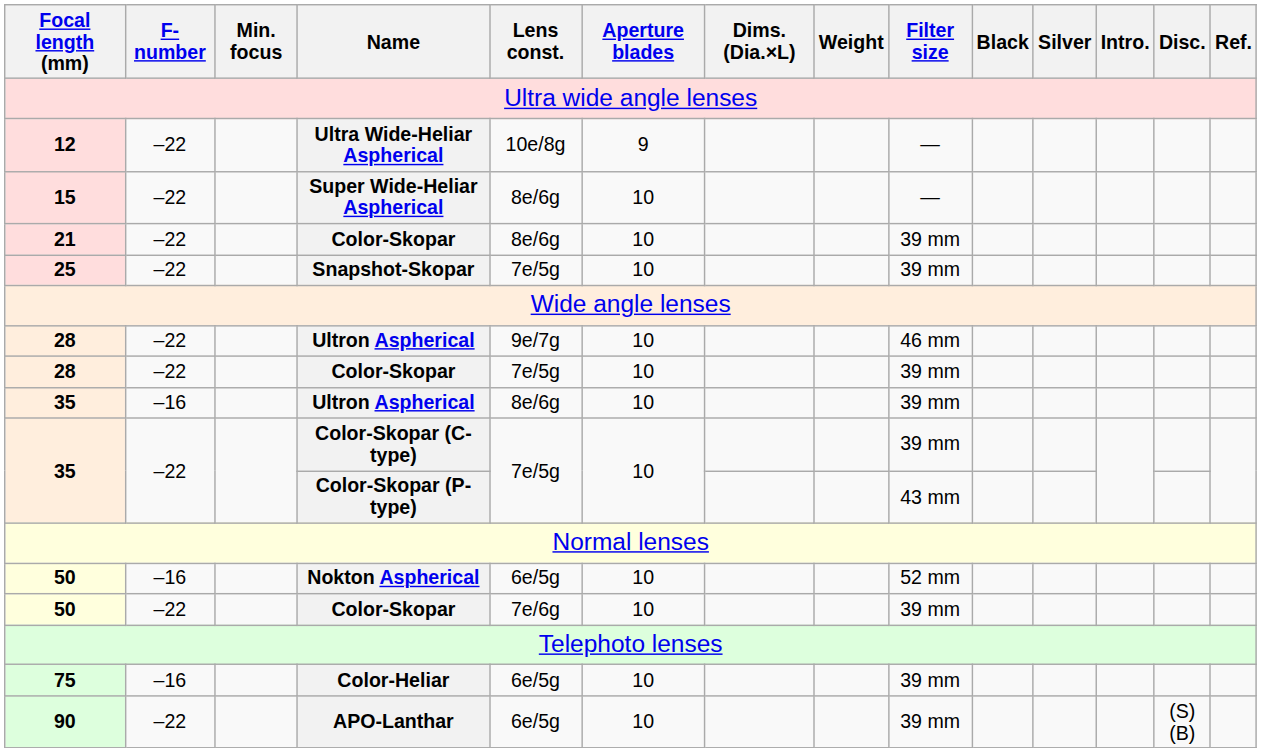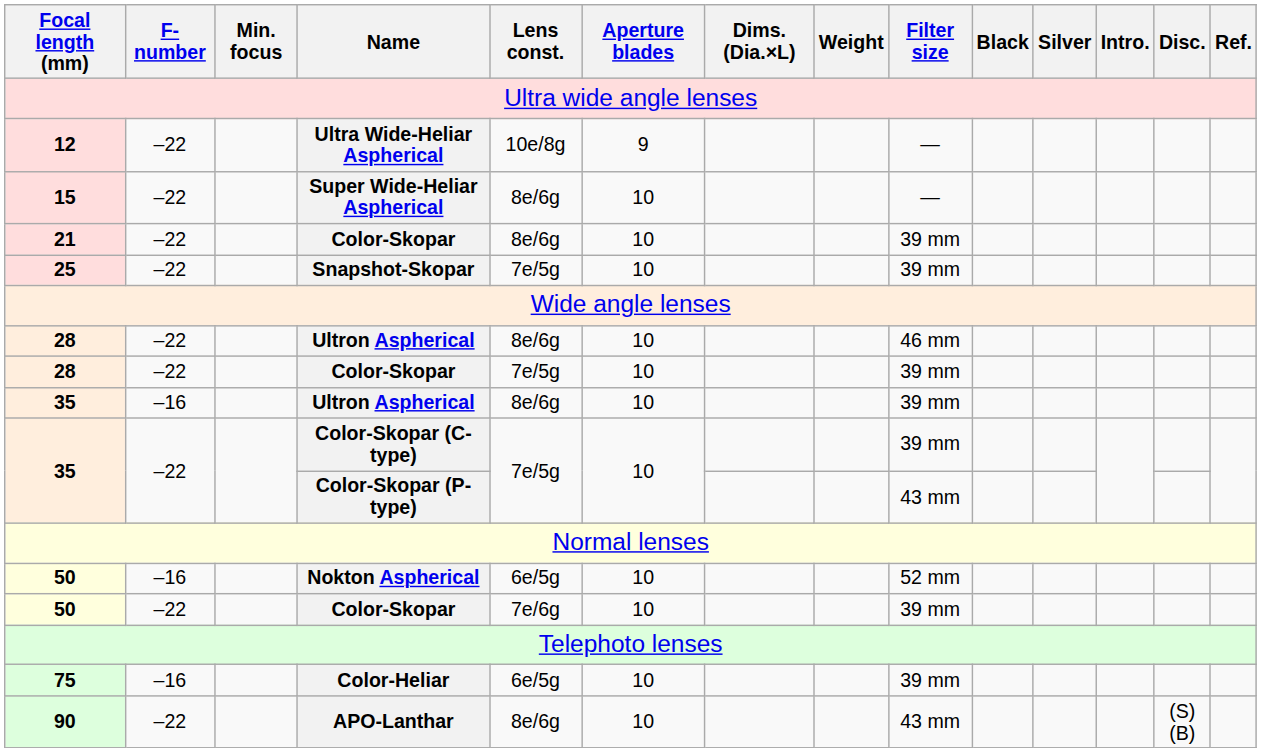 <table class="wikitable sortable" style="font-size:85%;text-align:center;">
 <tr>
 <th><a href='#'>Focal length</a> (mm)</th>
 <th><a href='#'>F-number</a></th>
 <th>Min. focus</th>
 <th>Name</th>
 <th>Lens const.</th>
 <th><a href='#'>Aperture blades</a></th>
 <th>Dims. (Dia.×L)</th>
 <th>Weight</th>
 <th><a href='#'>Filter size</a></th>
 <th>Black</th>
 <th>Silver</th>
 <th>Intro.</th>
 <th>Disc.</th>
 <th class="unsortable">Ref.</th>
 </tr>
 <tr>
 <td colspan=14 style="background:#fdd;font-size:125%;" data-sort-value="zzz-10"><a href='#'>Ultra wide angle lenses</a></td>
 </tr>
 <tr>
 <th style="background:#fdd;">12</th>
 <td>–22</td>
 <td></td>
 <th>Ultra Wide-Heliar <a href='#'>Aspherical</a></th>
 <td>10e/8g</td>
 <td>9</td>
 <td></td>
 <td></td>
 <td>—</td>
 <td></td>
 <td></td>
 <td></td>
 <td></td>
 <td></td>
 </tr>
 <tr>
 <th style="background:#fdd;">15</th>
 <td>–22</td>
 <td></td>
 <th>Super Wide-Heliar <a href='#'>Aspherical</a></th>
 <td>8e/6g</td>
 <td>10</td>
 <td></td>
 <td></td>
 <td>—</td>
 <td></td>
 <td></td>
 <td></td>
 <td></td>
 <td></td>
 </tr>
 <tr>
 <th style="background:#fdd;">21</th>
 <td>–22</td>
 <td></td>
 <th>Color-Skopar</th>
 <td>8e/6g</td>
 <td>10</td>
 <td></td>
 <td></td>
 <td>39 mm</td>
 <td></td>
 <td></td>
 <td></td>
 <td></td>
 <td></td>
 </tr>
 <tr>
 <th style="background:#fdd;">25</th>
 <td>–22</td>
 <td></td>
 <th>Snapshot-Skopar</th>
 <td>7e/5g</td>
 <td>10</td>
 <td></td>
 <td></td>
 <td>39 mm</td>
 <td></td>
 <td></td>
 <td></td>
 <td></td>
 <td></td>
 </tr>
 <tr>
 <td colspan=14 style="background:#fed;font-size:125%;" data-sort-value="zzz-20"><a href='#'>Wide angle lenses</a></td>
 </tr>
 <tr>
 <th style="background:#fed;">28</th>
 <td>–22</td>
 <td></td>
 <th>Ultron <a href='#'>Aspherical</a></th>
-<td>9e/7g</td>
+<td>8e/6g</td>
 <td>10</td>
 <td></td>
 <td></td>
 <td>46 mm</td>
 <td></td>
 <td></td>
 <td></td>
 <td></td>
 <td></td>
 </tr>
 <tr>
 <th style="background:#fed;">28</th>
 <td>–22</td>
 <td></td>
 <th>Color-Skopar</th>
 <td>7e/5g</td>
 <td>10</td>
 <td></td>
 <td></td>
 <td>39 mm</td>
 <td></td>
 <td></td>
 <td></td>
 <td></td>
 <td></td>
 </tr>
 <tr>
 <th style="background:#fed;">35</th>
 <td>–16</td>
 <td></td>
 <th>Ultron <a href='#'>Aspherical</a></th>
 <td>8e/6g</td>
 <td>10</td>
 <td></td>
 <td></td>
 <td>39 mm</td>
 <td></td>
 <td></td>
 <td></td>
 <td></td>
 <td></td>
 </tr>
 <tr>
 <th style="background:#fed;" rowspan=2>35</th>
 <td rowspan=2>–22</td>
 <td rowspan=2></td>
 <th>Color-Skopar (C-type)</th>
 <td rowspan=2>7e/5g</td>
 <td rowspan=2>10</td>
 <td></td>
 <td></td>
 <td>39 mm</td>
 <td></td>
 <td></td>
 <td rowspan=2></td>
 <td></td>
 <td rowspan=2></td>
 </tr>
 <tr>
 <th>Color-Skopar (P-type)</th>
 <td></td>
 <td></td>
 <td>43 mm</td>
 <td></td>
 <td></td>
 <td></td>
 </tr>
 <tr>
 <td colspan=14 style="background:#ffd;font-size:125%;" data-sort-value="zzz-30"><a href='#'>Normal lenses</a></td>
 </tr>
 <tr>
 <th style="background:#ffd;">50</th>
 <td>–16</td>
 <td></td>
 <th>Nokton <a href='#'>Aspherical</a></th>
 <td>6e/5g</td>
 <td>10</td>
 <td></td>
 <td></td>
 <td>52 mm</td>
 <td></td>
 <td></td>
 <td></td>
 <td></td>
 <td></td>
 </tr>
 <tr>
 <th style="background:#ffd;">50</th>
 <td>–22</td>
 <td></td>
 <th>Color-Skopar</th>
 <td>7e/6g</td>
 <td>10</td>
 <td></td>
 <td></td>
 <td>39 mm</td>
 <td></td>
 <td></td>
 <td></td>
 <td></td>
 <td></td>
 </tr>
 <tr>
 <td colspan=14 style="background:#dfd;font-size:125%;" data-sort-value="zzz-40"><a href='#'>Telephoto lenses</a></td>
 </tr>
 <tr>
 <th style="background:#dfd;">75</th>
 <td>–16</td>
 <td></td>
 <th>Color-Heliar</th>
 <td>6e/5g</td>
 <td>10</td>
 <td></td>
 <td></td>
 <td>39 mm</td>
 <td></td>
 <td></td>
 <td></td>
 <td></td>
 <td></td>
 </tr>
 <tr>
 <th style="background:#dfd;">90</th>
 <td>–22</td>
 <td></td>
 <th>APO-Lanthar</th>
-<td>6e/5g</td>
+<td>8e/6g</td>
 <td>10</td>
 <td></td>
 <td></td>
-<td>39 mm</td>
+<td>43 mm</td>
 <td></td>
 <td></td>
 <td></td>
 <td> (S)<br> (B)</td>
 <td></td>
 </tr>
 </table>
